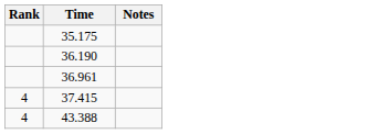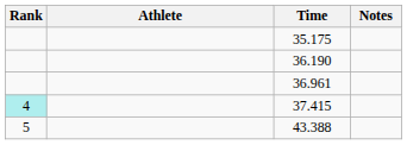 <table class=wikitable style="text-align:center">
 <tr>
 <th width=40>Rank</th>
+<th width=250>Athlete</th>
 <th width=80>Time</th>
 <th width=50>Notes</th>
 </tr>
 <tr>
 <td></td>
+<td align=left></td>
 <td>35.175</td>
 <td></td>
 </tr>
 <tr>
 <td></td>
+<td align=left></td>
 <td>36.190</td>
 <td></td>
 </tr>
 <tr>
 <td></td>
+<td align=left></td>
 <td>36.961</td>
 <td></td>
 </tr>
 <tr>
-<td>4</td>
+<td style="background: paleturquoise;">4</td>
+<td align=left></td>
 <td>37.415</td>
 <td></td>
 </tr>
 <tr>
-<td>4</td>
+<td>5</td>
+<td align=left></td>
 <td>43.388</td>
 <td></td>
 </tr>
 </table>
